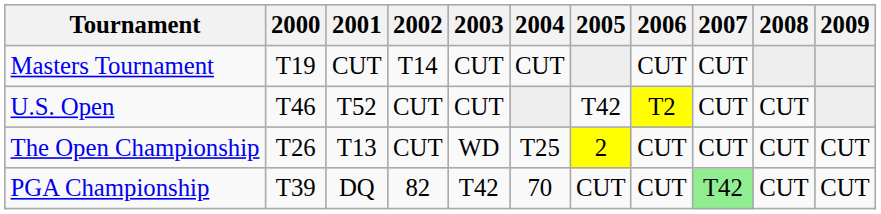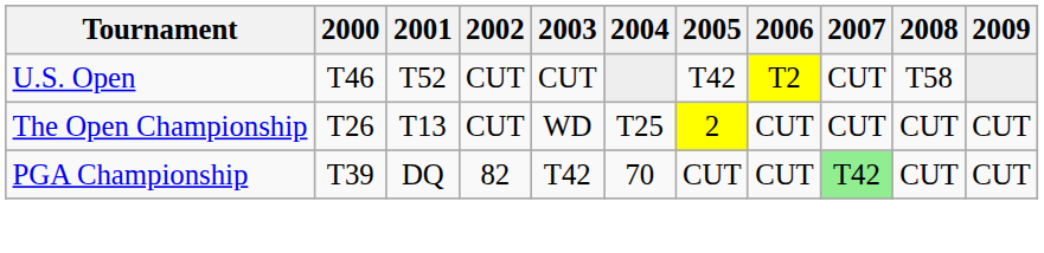 <table class="wikitable" style="font-size:95%;text-align:center;">
 <tr>
 <th>Tournament</th>
 <th>2000</th>
 <th>2001</th>
 <th>2002</th>
 <th>2003</th>
 <th>2004</th>
 <th>2005</th>
 <th>2006</th>
 <th>2007</th>
 <th>2008</th>
 <th>2009</th>
 </tr>
 <tr>
-<td align=left><a href='#'>Masters Tournament</a></td>
-<td>T19</td>
-<td>CUT</td>
-<td>T14</td>
-<td>CUT</td>
-<td>CUT</td>
-<td style="background:#eeeeee;"></td>
-<td>CUT</td>
-<td>CUT</td>
-<td style="background:#eeeeee;"></td>
-<td style="background:#eeeeee;"></td>
-</tr>
-<tr>
 <td align=left><a href='#'>U.S. Open</a></td>
 <td>T46</td>
 <td>T52</td>
 <td>CUT</td>
 <td>CUT</td>
 <td style="background:#eeeeee;"></td>
 <td>T42</td>
 <td style="background:yellow;">T2</td>
 <td>CUT</td>
-<td>CUT</td>
+<td>T58</td>
 <td style="background:#eeeeee;"></td>
 </tr>
 <tr>
 <td align=left><a href='#'>The Open Championship</a></td>
 <td>T26</td>
 <td>T13</td>
 <td>CUT</td>
 <td>WD</td>
 <td>T25</td>
 <td style="background:yellow;">2</td>
 <td>CUT</td>
 <td>CUT</td>
 <td>CUT</td>
 <td>CUT</td>
 </tr>
 <tr>
 <td align=left><a href='#'>PGA Championship</a></td>
 <td>T39</td>
 <td>DQ</td>
 <td>82</td>
 <td>T42</td>
 <td>70</td>
 <td>CUT</td>
 <td>CUT</td>
 <td style="background: lightgreen;">T42</td>
 <td>CUT</td>
 <td>CUT</td>
 </tr>
 </table>
